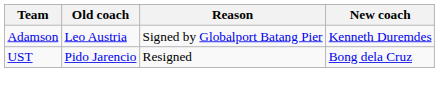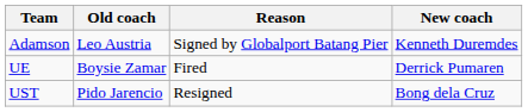 <table class="wikitable">
 <tr>
 <th>Team</th>
 <th>Old coach</th>
 <th>Reason</th>
 <th>New coach</th>
 </tr>
 <tr>
 <td><a href='#'>Adamson</a></td>
 <td><a href='#'>Leo Austria</a></td>
 <td>Signed by <a href='#'>Globalport Batang Pier</a></td>
 <td><a href='#'>Kenneth Duremdes</a></td>
 </tr>
 <tr>
+<td><a href='#'>UE</a></td>
+<td><a href='#'>Boysie Zamar</a></td>
+<td>Fired</td>
+<td><a href='#'>Derrick Pumaren</a></td>
+</tr>
+<tr>
 <td><a href='#'>UST</a></td>
 <td><a href='#'>Pido Jarencio</a></td>
 <td>Resigned</td>
 <td><a href='#'>Bong dela Cruz</a></td>
 </tr>
 </table>
